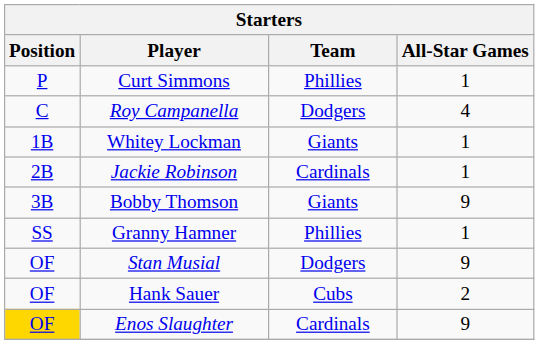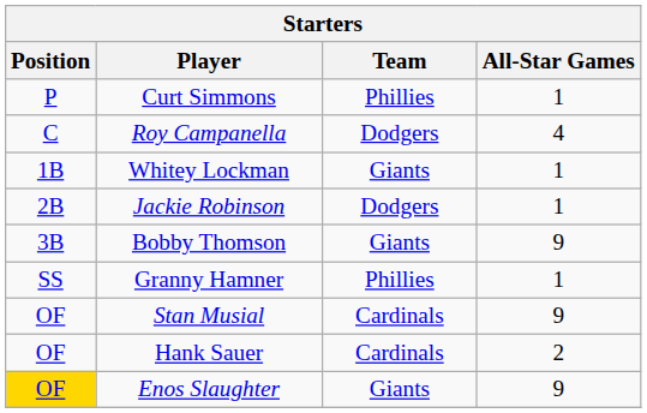 <table class="wikitable" style="font-size: 100%; text-align:right;">
 <tr>
 <th colspan="4">Starters</th>
 </tr>
 <tr>
 <th>Position</th>
 <th width="150">Player</th>
 <th width="100">Team</th>
 <th>All-Star Games</th>
 </tr>
 <tr>
 <td align="center"><a href='#'>P</a></td>
 <td align="center"><a href='#'>Curt Simmons</a></td>
 <td align="center"><a href='#'>Phillies</a></td>
 <td align="center">1</td>
 </tr>
 <tr>
 <td align="center"><a href='#'>C</a></td>
 <td align="center"><em><a href='#'>Roy Campanella</a></em></td>
 <td align="center"><a href='#'>Dodgers</a></td>
 <td align="center">4</td>
 </tr>
 <tr>
 <td align="center"><a href='#'>1B</a></td>
 <td align="center"><a href='#'>Whitey Lockman</a></td>
 <td align="center"><a href='#'>Giants</a></td>
 <td align="center">1</td>
 </tr>
 <tr>
 <td align="center"><a href='#'>2B</a></td>
 <td align="center"><em><a href='#'>Jackie Robinson</a></em></td>
-<td align="center"><a href='#'>Cardinals</a></td>
+<td align="center"><a href='#'>Dodgers</a></td>
 <td align="center">1</td>
 </tr>
 <tr>
 <td align="center"><a href='#'>3B</a></td>
 <td align="center"><a href='#'>Bobby Thomson</a></td>
 <td align="center"><a href='#'>Giants</a></td>
 <td align="center">9</td>
 </tr>
 <tr>
 <td align="center"><a href='#'>SS</a></td>
 <td align="center"><a href='#'>Granny Hamner</a></td>
 <td align="center"><a href='#'>Phillies</a></td>
 <td align="center">1</td>
 </tr>
 <tr>
 <td align="center"><a href='#'>OF</a></td>
 <td align="center"><em><a href='#'>Stan Musial</a></em></td>
-<td align="center"><a href='#'>Dodgers</a></td>
+<td align="center"><a href='#'>Cardinals</a></td>
 <td align="center">9</td>
 </tr>
 <tr>
 <td align="center"><a href='#'>OF</a></td>
 <td align="center"><a href='#'>Hank Sauer</a></td>
-<td align="center"><a href='#'>Cubs</a></td>
+<td align="center"><a href='#'>Cardinals</a></td>
 <td align="center">2</td>
 </tr>
 <tr>
 <td align="center" style="background: gold;"><a href='#'>OF</a></td>
 <td align="center"><em><a href='#'>Enos Slaughter</a></em></td>
-<td align="center"><a href='#'>Cardinals</a></td>
+<td align="center"><a href='#'>Giants</a></td>
 <td align="center">9</td>
 </tr>
 <tr>
 </tr>
 </table>
